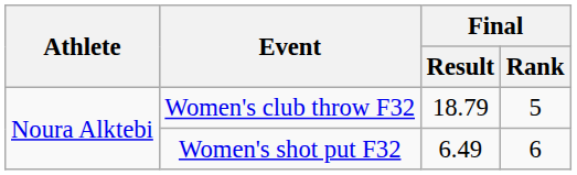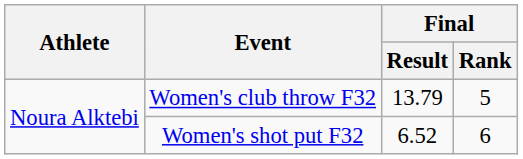 <table class=wikitable style="font-size:95%;text-align:center">
 <tr>
 <th rowspan="2">Athlete</th>
 <th rowspan="2">Event</th>
 <th colspan="3">Final</th>
 </tr>
 <tr>
 <th>Result</th>
 <th>Rank</th>
 </tr>
 <tr>
 <td rowspan=2><a href='#'>Noura Alktebi</a></td>
 <td><a href='#'>Women's club throw F32</a></td>
-<td>18.79</td>
+<td>13.79</td>
 <td>5</td>
 </tr>
 <tr>
 <td><a href='#'>Women's shot put F32</a></td>
-<td>6.49 </td>
+<td>6.52 </td>
 <td>6</td>
 </tr>
 </table>
